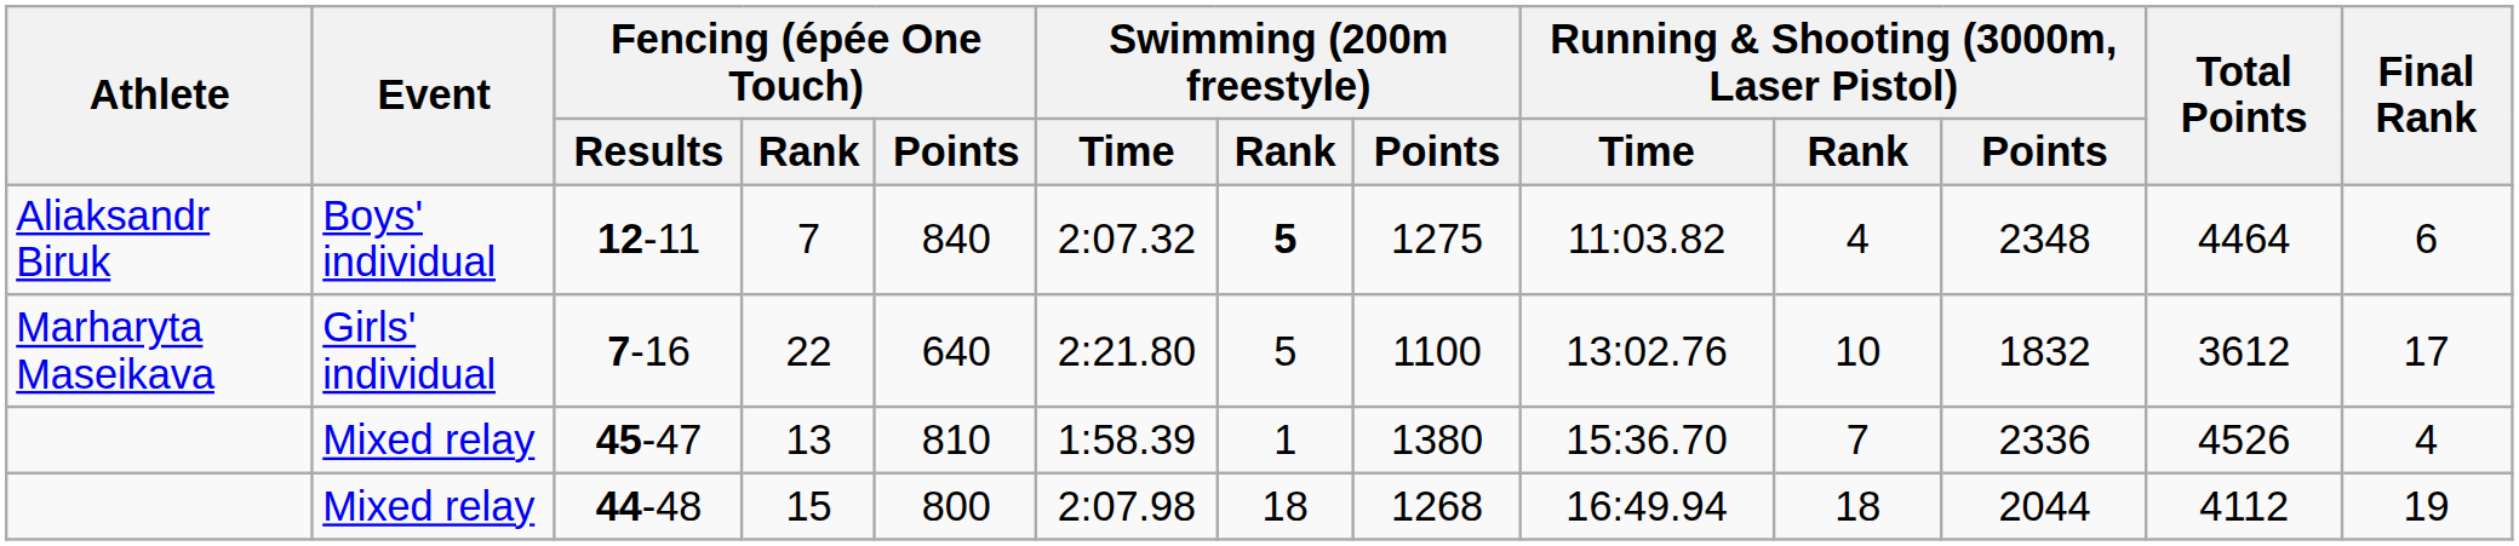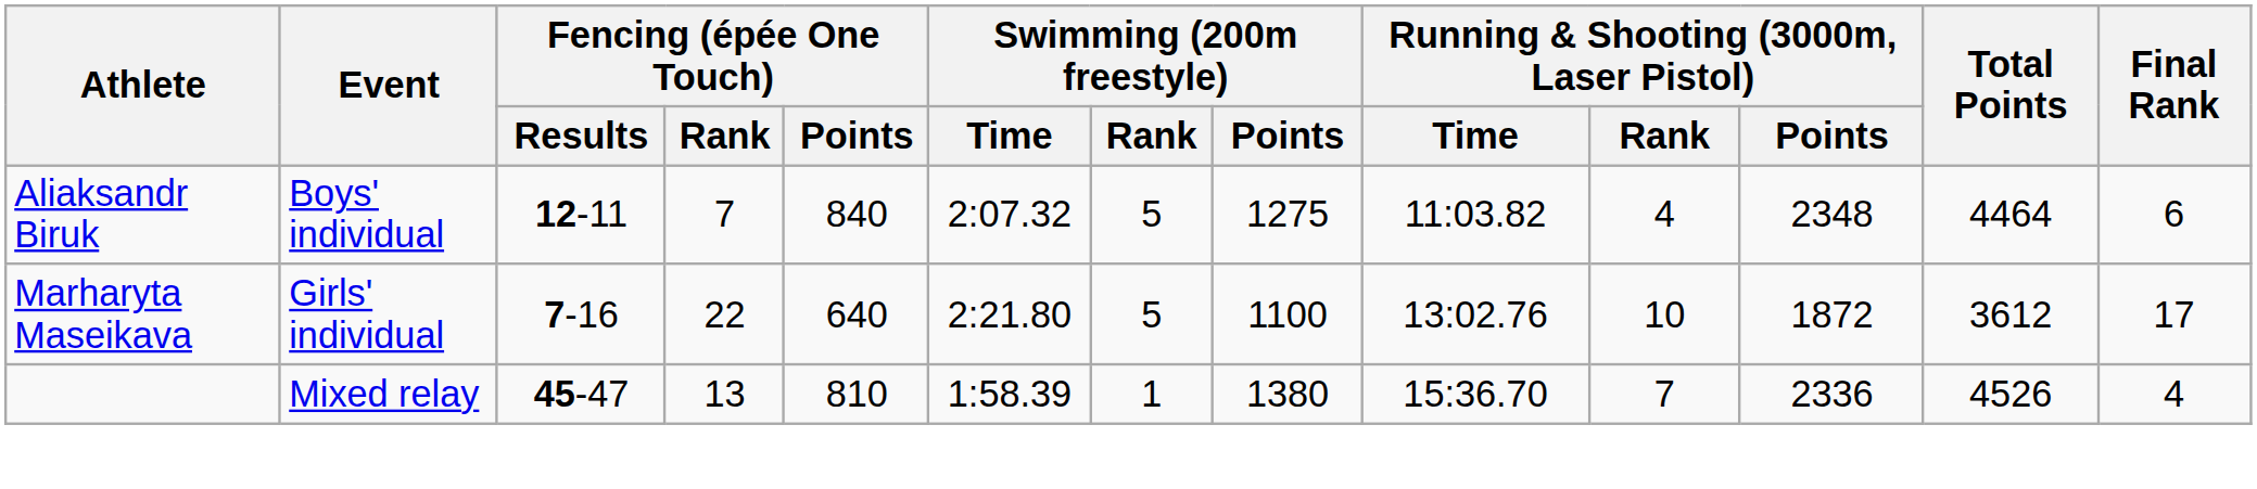 <table class="wikitable" border="1" style="font-size:90%">
 <tr>
 <th rowspan=2>Athlete</th>
 <th rowspan=2>Event</th>
 <th colspan=3>Fencing (épée One Touch)</th>
 <th colspan=3>Swimming (200m freestyle)</th>
 <th colspan=3>Running & Shooting (3000m, Laser Pistol)</th>
 <th rowspan=2>Total Points</th>
 <th rowspan=2>Final Rank</th>
 </tr>
 <tr>
 <th>Results</th>
 <th>Rank</th>
 <th>Points</th>
 <th>Time</th>
 <th>Rank</th>
 <th>Points</th>
 <th>Time</th>
 <th>Rank</th>
 <th>Points</th>
 </tr>
 <tr>
 <td><a href='#'>Aliaksandr Biruk</a></td>
 <td><a href='#'>Boys' individual</a></td>
 <td align=center><strong>12</strong>-11</td>
 <td align=center>7</td>
 <td align=center>840</td>
 <td align=center>2:07.32</td>
-<td align=center><strong>5</strong></td>
+<td align=center>5</td>
 <td align=center>1275</td>
 <td align=center>11:03.82</td>
 <td align=center>4</td>
 <td align=center>2348</td>
 <td align=center>4464</td>
 <td align=center>6</td>
 </tr>
 <tr>
 <td><a href='#'>Marharyta Maseikava</a></td>
 <td><a href='#'>Girls' individual</a></td>
 <td align=center><strong>7</strong>-16</td>
 <td align=center>22</td>
 <td align=center>640</td>
 <td align=center>2:21.80</td>
 <td align=center>5</td>
 <td align=center>1100</td>
 <td align=center>13:02.76</td>
 <td align=center>10</td>
-<td align=center>1832</td>
+<td align=center>1872</td>
 <td align=center>3612</td>
 <td align=center>17</td>
 </tr>
 <tr>
 <td><br></td>
 <td><a href='#'>Mixed relay</a></td>
 <td align=center><strong>45</strong>-47</td>
 <td align=center>13</td>
 <td align=center>810</td>
 <td align=center>1:58.39</td>
 <td align=center>1</td>
 <td align=center>1380</td>
 <td align=center>15:36.70</td>
 <td align=center>7</td>
 <td align=center>2336</td>
 <td align=center>4526</td>
 <td align=center>4</td>
 </tr>
-<tr>
-<td><br></td>
-<td><a href='#'>Mixed relay</a></td>
-<td align=center><strong>44</strong>-48</td>
-<td align=center>15</td>
-<td align=center>800</td>
-<td align=center>2:07.98</td>
-<td align=center>18</td>
-<td align=center>1268</td>
-<td align=center>16:49.94</td>
-<td align=center>18</td>
-<td align=center>2044</td>
-<td align=center>4112</td>
-<td align=center>19</td>
-</tr>
 </table>
